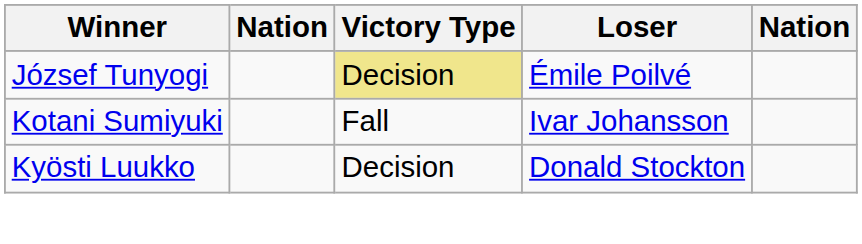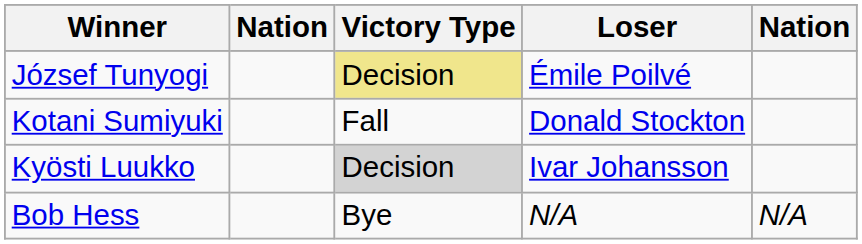 <table class="wikitable sortable" style="text-align:left;">
 <tr>
 <th>Winner</th>
 <th>Nation</th>
 <th>Victory Type</th>
 <th>Loser</th>
 <th>Nation</th>
 </tr>
 <tr>
 <td><a href='#'>József Tunyogi</a></td>
 <td></td>
 <td style="background: khaki;">Decision</td>
 <td><a href='#'>Émile Poilvé</a></td>
 <td></td>
 </tr>
 <tr>
 <td><a href='#'>Kotani Sumiyuki</a></td>
 <td></td>
 <td>Fall</td>
-<td><a href='#'>Ivar Johansson</a></td>
+<td><a href='#'>Donald Stockton</a></td>
 <td></td>
 </tr>
 <tr>
 <td><a href='#'>Kyösti Luukko</a></td>
 <td></td>
-<td>Decision</td>
-<td><a href='#'>Donald Stockton</a></td>
+<td style="background: lightgrey;">Decision</td>
+<td><a href='#'>Ivar Johansson</a></td>
 <td></td>
 </tr>
+<tr>
+<td><a href='#'>Bob Hess</a></td>
+<td></td>
+<td>Bye</td>
+<td><em>N/A</em></td>
+<td><em>N/A</em></td>
+</tr>
 </table>
